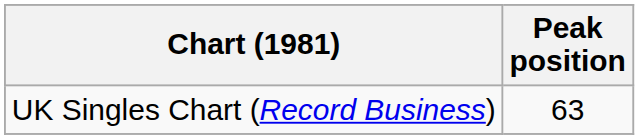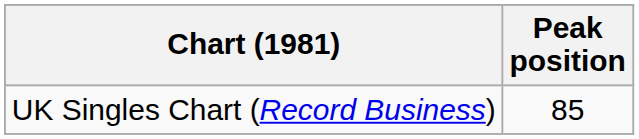 <table class="wikitable sortable">
 <tr>
 <th>Chart (1981)</th>
 <th>Peak<br>position</th>
 </tr>
 <tr>
 <td align="left">UK Singles Chart (<em><a href='#'>Record Business</a></em>)</td>
-<td style="text-align:center;">63</td>
+<td style="text-align:center;">85</td>
 </tr>
 </table>
